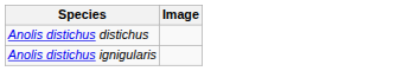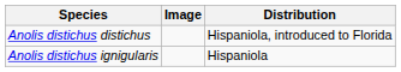 <table class="wikitable">
 <tr>
 <th>Species</th>
 <th>Image</th>
+<th>Distribution</th>
 </tr>
 <tr>
 <td><em><a href='#'>Anolis distichus</a> distichus</em></td>
 <td><br></td>
+<td>Hispaniola, introduced to Florida</td>
 </tr>
 <tr>
 <td><em><a href='#'>Anolis distichus</a> ignigularis</em></td>
 <td><br></td>
+<td>Hispaniola</td>
 </tr>
 </table>
